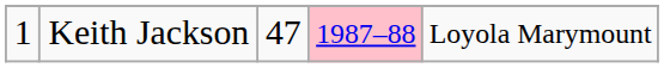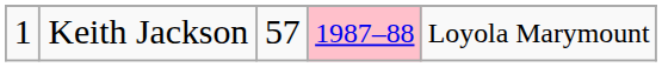 <table class="wikitable">
 <tr>
 </tr>
 <tr>
 <td>1</td>
 <td>Keith Jackson</td>
-<td>47</td>
+<td>57</td>
 <td style="background: pink; font-size:80%;"><a href='#'>1987–88</a></td>
 <td style="font-size:80%;">Loyola Marymount</td>
 </tr>
 </table>
